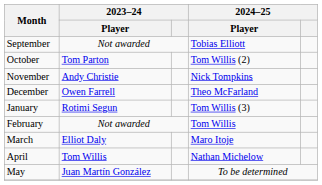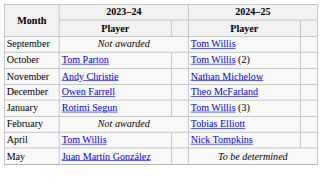 <table class="wikitable">
 <tr>
 <th width=80 rowspan=2>Month</th>
 <th colspan=2>2023–24</th>
 <th colspan=2>2024–25</th>
 </tr>
 <tr>
 <th width=170>Player</th>
 <th width=20></th>
 <th width=170>Player</th>
 <th width=20></th>
 </tr>
 <tr>
 <td>September</td>
 <td align=center colspan=2><em>Not awarded</em></td>
-<td> <a href='#'>Tobias Elliott</a></td>
+<td> <a href='#'>Tom Willis</a></td>
 <td align=center></td>
 </tr>
 <tr>
 <td>October</td>
 <td> <a href='#'>Tom Parton</a></td>
 <td align=center></td>
 <td> <a href='#'>Tom Willis</a> (2)</td>
 <td align=center></td>
 </tr>
 <tr>
 <td>November</td>
 <td> <a href='#'>Andy Christie</a></td>
 <td align=center></td>
-<td> <a href='#'>Nick Tompkins</a></td>
+<td> <a href='#'>Nathan Michelow</a></td>
 <td align=center></td>
 </tr>
 <tr>
 <td>December</td>
 <td> <a href='#'>Owen Farrell</a></td>
 <td align=center></td>
 <td> <a href='#'>Theo McFarland</a></td>
 <td align=center></td>
 </tr>
 <tr>
 <td>January</td>
 <td> <a href='#'>Rotimi Segun</a></td>
 <td align=center></td>
 <td> <a href='#'>Tom Willis</a> (3)</td>
 <td align=center></td>
 </tr>
 <tr>
 <td>February</td>
 <td align=center colspan=2><em>Not awarded</em></td>
-<td> <a href='#'>Tom Willis</a></td>
-<td align=center></td>
-</tr>
-<tr>
-<td>March</td>
-<td> <a href='#'>Elliot Daly</a></td>
-<td align=center></td>
-<td> <a href='#'>Maro Itoje</a></td>
+<td> <a href='#'>Tobias Elliott</a></td>
 <td align=center></td>
 </tr>
 <tr>
 <td>April</td>
 <td> <a href='#'>Tom Willis</a></td>
 <td align=center></td>
-<td> <a href='#'>Nathan Michelow</a></td>
+<td> <a href='#'>Nick Tompkins</a></td>
 <td align=center></td>
 </tr>
 <tr>
 <td>May</td>
 <td> <a href='#'>Juan Martín González</a></td>
 <td align=center></td>
 <td align=center colspan=2><em>To be determined</em></td>
 </tr>
 <tr>
 </tr>
 </table>
